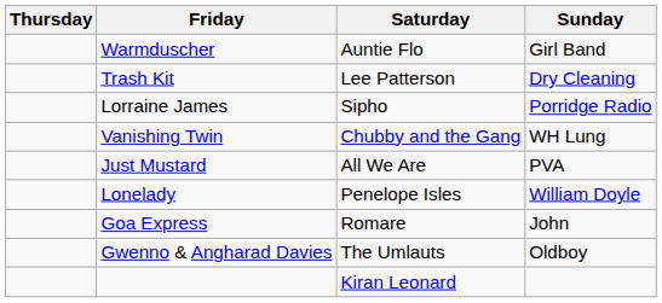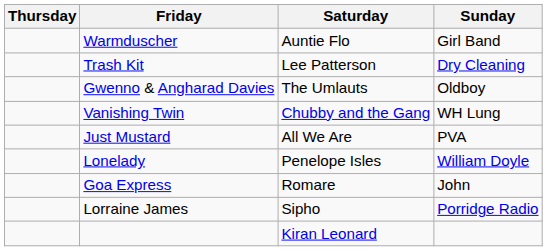 <table class="wikitable">
 <tr>
 <th>Thursday</th>
 <th>Friday</th>
 <th>Saturday</th>
 <th>Sunday</th>
 </tr>
 <tr>
 <td></td>
 <td><a href='#'>Warmduscher</a></td>
 <td>Auntie Flo</td>
 <td>Girl Band</td>
 </tr>
 <tr>
 <td></td>
 <td><a href='#'>Trash Kit</a></td>
 <td>Lee Patterson</td>
 <td><a href='#'>Dry Cleaning</a></td>
 </tr>
 <tr>
 <td></td>
-<td>Lorraine James</td>
-<td>Sipho</td>
-<td><a href='#'>Porridge Radio</a></td>
+<td><a href='#'>Gwenno</a> & <a href='#'>Angharad Davies</a></td>
+<td>The Umlauts</td>
+<td>Oldboy</td>
 </tr>
 <tr>
 <td></td>
 <td><a href='#'>Vanishing Twin</a></td>
 <td><a href='#'>Chubby and the Gang</a></td>
 <td>WH Lung</td>
 </tr>
 <tr>
 <td></td>
 <td><a href='#'>Just Mustard</a></td>
 <td>All We Are</td>
 <td>PVA</td>
 </tr>
 <tr>
 <td></td>
 <td><a href='#'>Lonelady</a></td>
 <td>Penelope Isles</td>
 <td><a href='#'>William Doyle</a></td>
 </tr>
 <tr>
 <td></td>
 <td><a href='#'>Goa Express</a></td>
 <td>Romare</td>
 <td>John</td>
 </tr>
 <tr>
 <td></td>
-<td><a href='#'>Gwenno</a> & <a href='#'>Angharad Davies</a></td>
-<td>The Umlauts</td>
-<td>Oldboy</td>
+<td>Lorraine James</td>
+<td>Sipho</td>
+<td><a href='#'>Porridge Radio</a></td>
 </tr>
 <tr>
 <td></td>
 <td></td>
 <td><a href='#'>Kiran Leonard</a><br></td>
 <td></td>
 </tr>
 </table>
